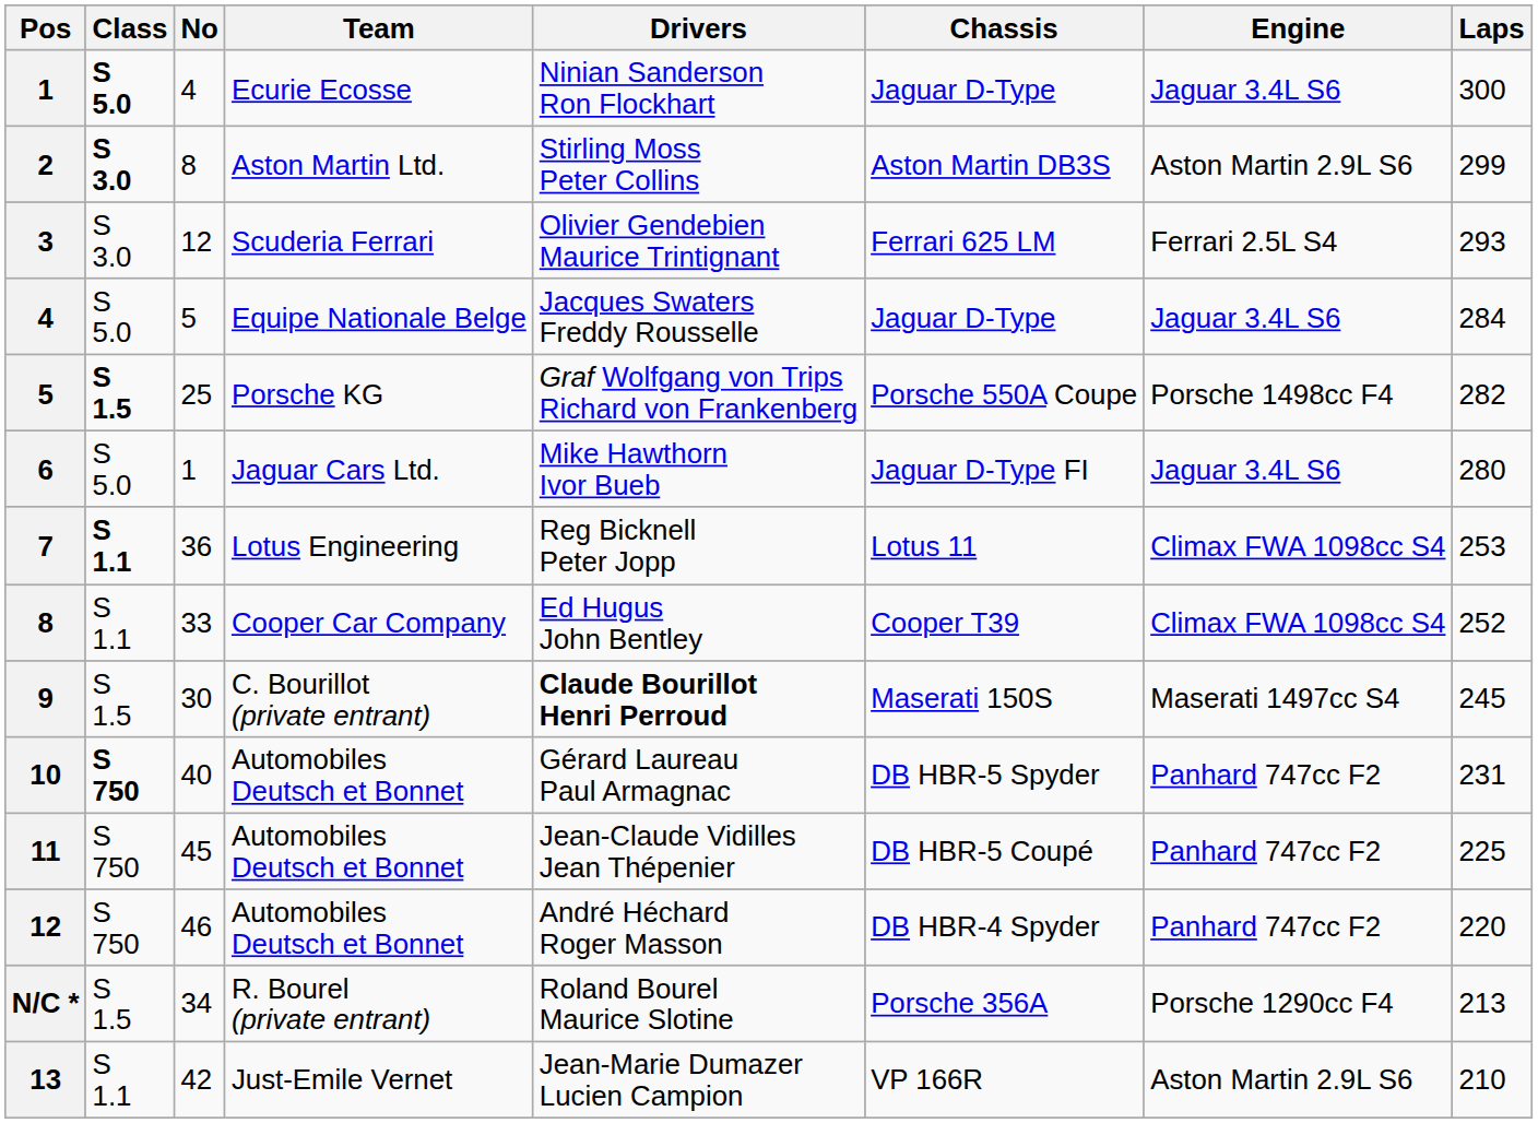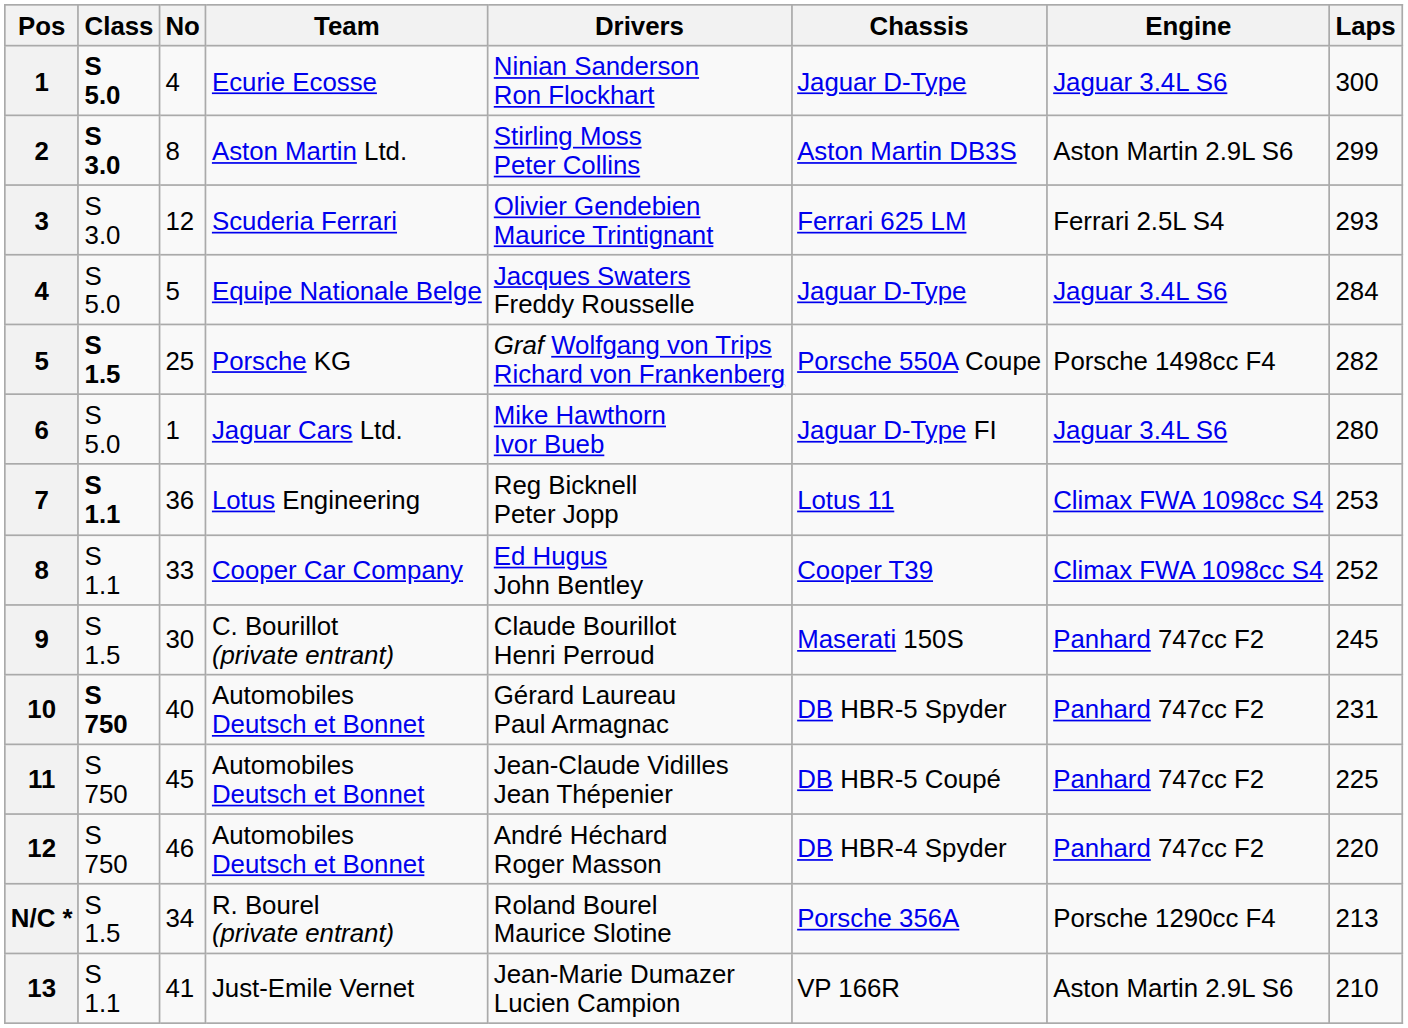 <table class="wikitable" style="font-size: 95%;">
 <tr>
 <th>Pos</th>
 <th>Class</th>
 <th>No</th>
 <th>Team</th>
 <th>Drivers</th>
 <th>Chassis</th>
 <th>Engine</th>
 <th>Laps</th>
 </tr>
 <tr>
 <th>1</th>
 <td><strong>S<br>5.0</strong></td>
 <td>4</td>
 <td> <a href='#'>Ecurie Ecosse</a></td>
 <td> <a href='#'>Ninian Sanderson</a><br> <a href='#'>Ron Flockhart</a></td>
 <td><a href='#'>Jaguar D-Type</a></td>
 <td><a href='#'>Jaguar 3.4L S6</a></td>
 <td>300</td>
 </tr>
 <tr>
 <th>2</th>
 <td><strong>S<br>3.0</strong></td>
 <td>8</td>
 <td> <a href='#'>Aston Martin</a> Ltd.</td>
 <td> <a href='#'>Stirling Moss</a><br> <a href='#'>Peter Collins</a></td>
 <td><a href='#'>Aston Martin DB3S</a></td>
 <td>Aston Martin 2.9L S6</td>
 <td>299</td>
 </tr>
 <tr>
 <th>3</th>
 <td>S<br>3.0</td>
 <td>12</td>
 <td> <a href='#'>Scuderia Ferrari</a></td>
 <td> <a href='#'>Olivier Gendebien</a><br> <a href='#'>Maurice Trintignant</a></td>
 <td><a href='#'>Ferrari 625 LM</a></td>
 <td>Ferrari 2.5L S4</td>
 <td>293</td>
 </tr>
 <tr>
 <th>4</th>
 <td>S<br>5.0</td>
 <td>5</td>
 <td> <a href='#'>Equipe Nationale Belge</a></td>
 <td> <a href='#'>Jacques Swaters</a><br> Freddy Rousselle</td>
 <td><a href='#'>Jaguar D-Type</a></td>
 <td><a href='#'>Jaguar 3.4L S6</a></td>
 <td>284</td>
 </tr>
 <tr>
 <th>5</th>
 <td><strong>S<br>1.5</strong></td>
 <td>25</td>
 <td> <a href='#'>Porsche</a> KG</td>
 <td> <em>Graf</em> <a href='#'>Wolfgang von Trips</a><br> <a href='#'>Richard von Frankenberg</a></td>
 <td><a href='#'>Porsche 550A</a> Coupe</td>
 <td>Porsche 1498cc F4</td>
 <td>282</td>
 </tr>
 <tr>
 <th>6</th>
 <td>S<br>5.0</td>
 <td>1</td>
 <td> <a href='#'>Jaguar Cars</a> Ltd.</td>
 <td> <a href='#'>Mike Hawthorn</a><br> <a href='#'>Ivor Bueb</a></td>
 <td><a href='#'>Jaguar D-Type</a> FI</td>
 <td><a href='#'>Jaguar 3.4L S6</a></td>
 <td>280</td>
 </tr>
 <tr>
 <th>7</th>
 <td><strong>S<br>1.1</strong></td>
 <td>36</td>
 <td> <a href='#'>Lotus</a> Engineering</td>
 <td> Reg Bicknell<br> Peter Jopp</td>
 <td><a href='#'>Lotus 11</a></td>
 <td><a href='#'>Climax FWA 1098cc S4</a></td>
 <td>253</td>
 </tr>
 <tr>
 <th>8</th>
 <td>S<br>1.1</td>
 <td>33</td>
 <td> <a href='#'>Cooper Car Company</a></td>
 <td> <a href='#'>Ed Hugus</a><br> John Bentley</td>
 <td><a href='#'>Cooper T39</a></td>
 <td><a href='#'>Climax FWA 1098cc S4</a></td>
 <td>252</td>
 </tr>
 <tr>
 <th>9</th>
 <td>S<br>1.5</td>
 <td>30</td>
 <td> C. Bourillot<br><em>(private entrant)</em></td>
-<td><strong> Claude Bourillot<br> Henri Perroud</strong></td>
+<td> Claude Bourillot<br> Henri Perroud</td>
 <td><a href='#'>Maserati</a> 150S</td>
-<td>Maserati 1497cc S4</td>
+<td><a href='#'>Panhard</a> 747cc F2</td>
 <td>245</td>
 </tr>
 <tr>
 <th>10</th>
 <td><strong>S<br>750</strong></td>
 <td>40</td>
 <td> Automobiles<br><a href='#'>Deutsch et Bonnet</a></td>
 <td> Gérard Laureau<br> Paul Armagnac</td>
 <td><a href='#'>DB</a> HBR-5 Spyder</td>
 <td><a href='#'>Panhard</a> 747cc F2</td>
 <td>231</td>
 </tr>
 <tr>
 <th>11</th>
 <td>S<br>750</td>
 <td>45</td>
 <td> Automobiles<br><a href='#'>Deutsch et Bonnet</a></td>
 <td> Jean-Claude Vidilles<br> Jean Thépenier</td>
 <td><a href='#'>DB</a> HBR-5 Coupé</td>
 <td><a href='#'>Panhard</a> 747cc F2</td>
 <td>225</td>
 </tr>
 <tr>
 <th>12</th>
 <td>S<br>750</td>
 <td>46</td>
 <td> Automobiles<br><a href='#'>Deutsch et Bonnet</a></td>
 <td> André Héchard<br> Roger Masson</td>
 <td><a href='#'>DB</a> HBR-4 Spyder</td>
 <td><a href='#'>Panhard</a> 747cc F2</td>
 <td>220</td>
 </tr>
 <tr>
 <th>N/C *</th>
 <td>S<br>1.5</td>
 <td>34</td>
 <td> R. Bourel<br><em>(private entrant)</em></td>
 <td> Roland Bourel<br> Maurice Slotine</td>
 <td><a href='#'>Porsche 356A</a></td>
 <td>Porsche 1290cc F4</td>
 <td>213</td>
 </tr>
 <tr>
 <th>13</th>
 <td>S<br>1.1</td>
-<td>42</td>
+<td>41</td>
 <td> Just-Emile Vernet</td>
 <td> Jean-Marie Dumazer<br> Lucien Campion</td>
 <td>VP 166R</td>
 <td>Aston Martin 2.9L S6</td>
 <td>210</td>
 </tr>
 </table>
